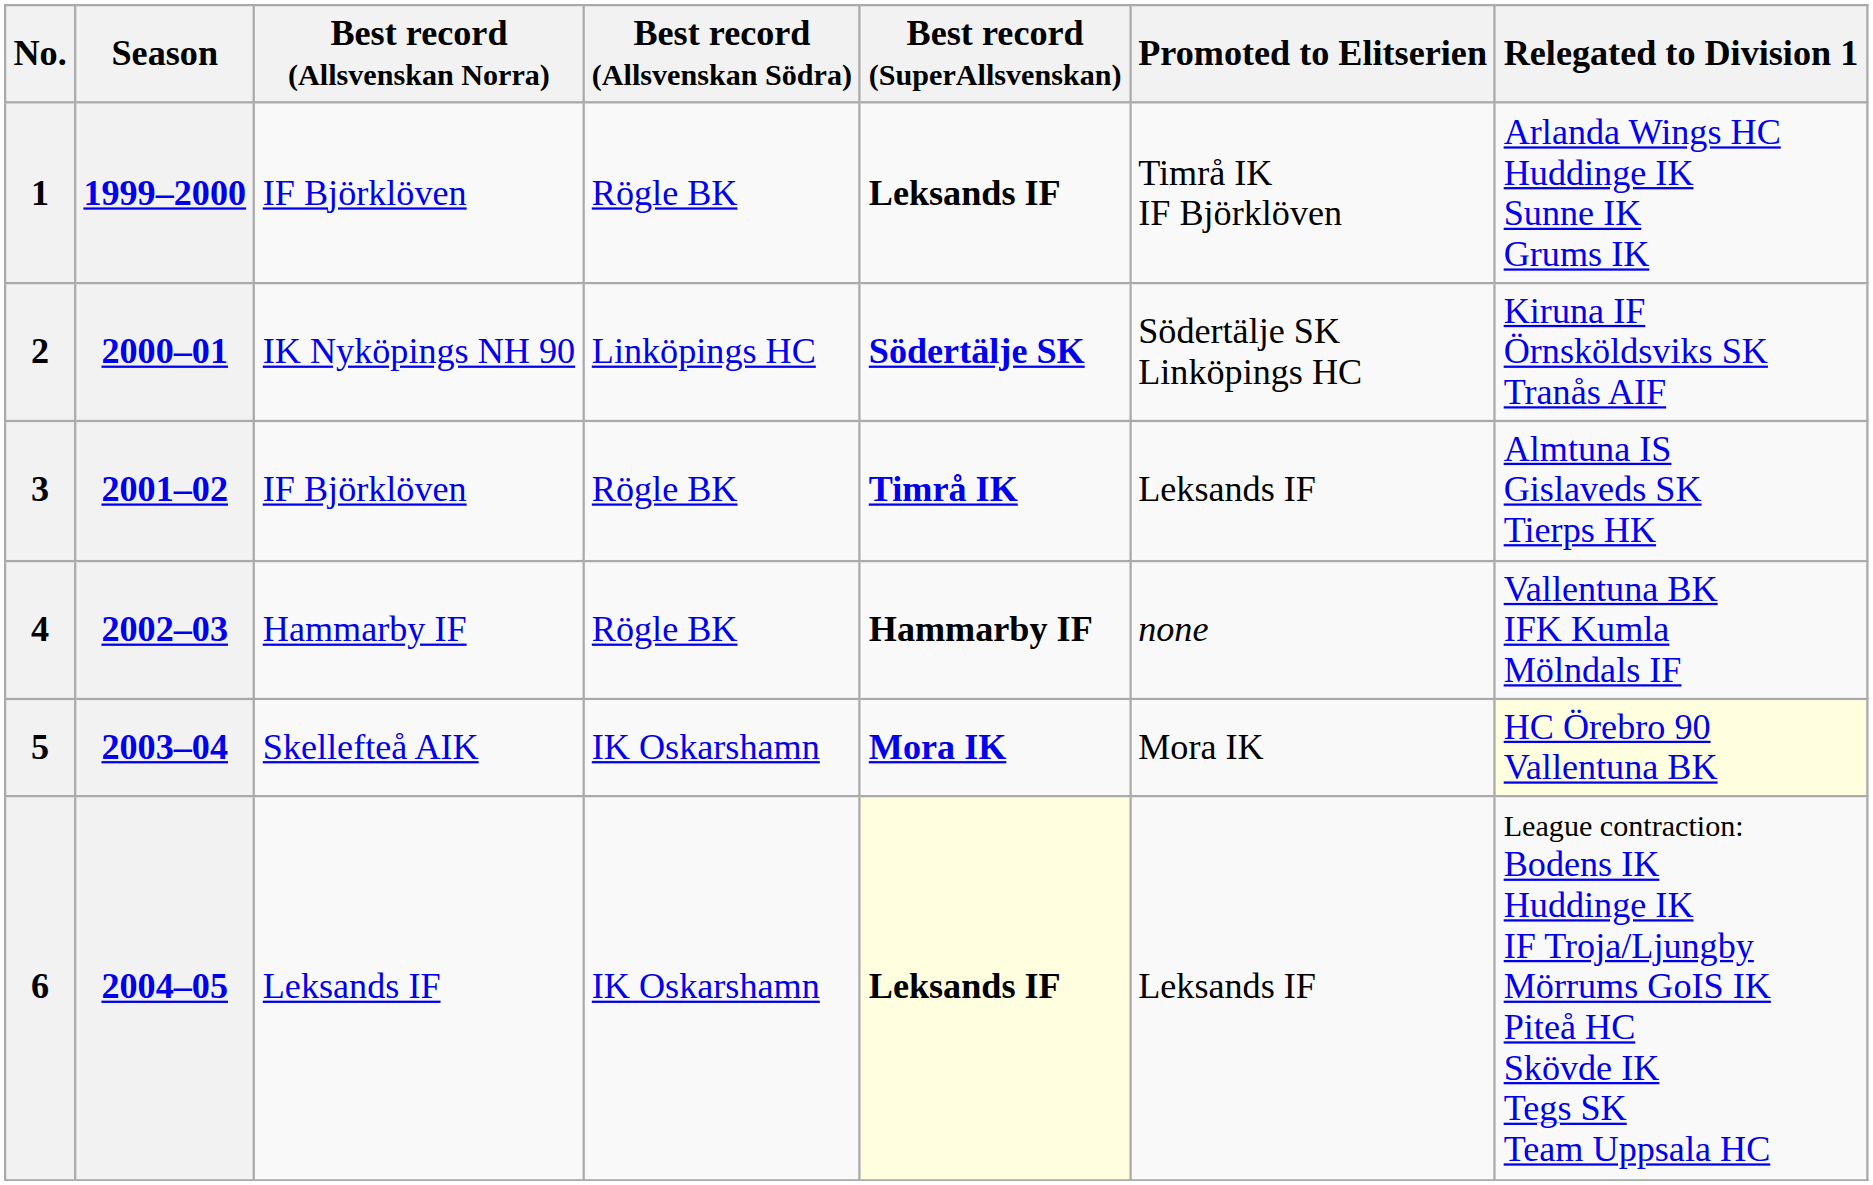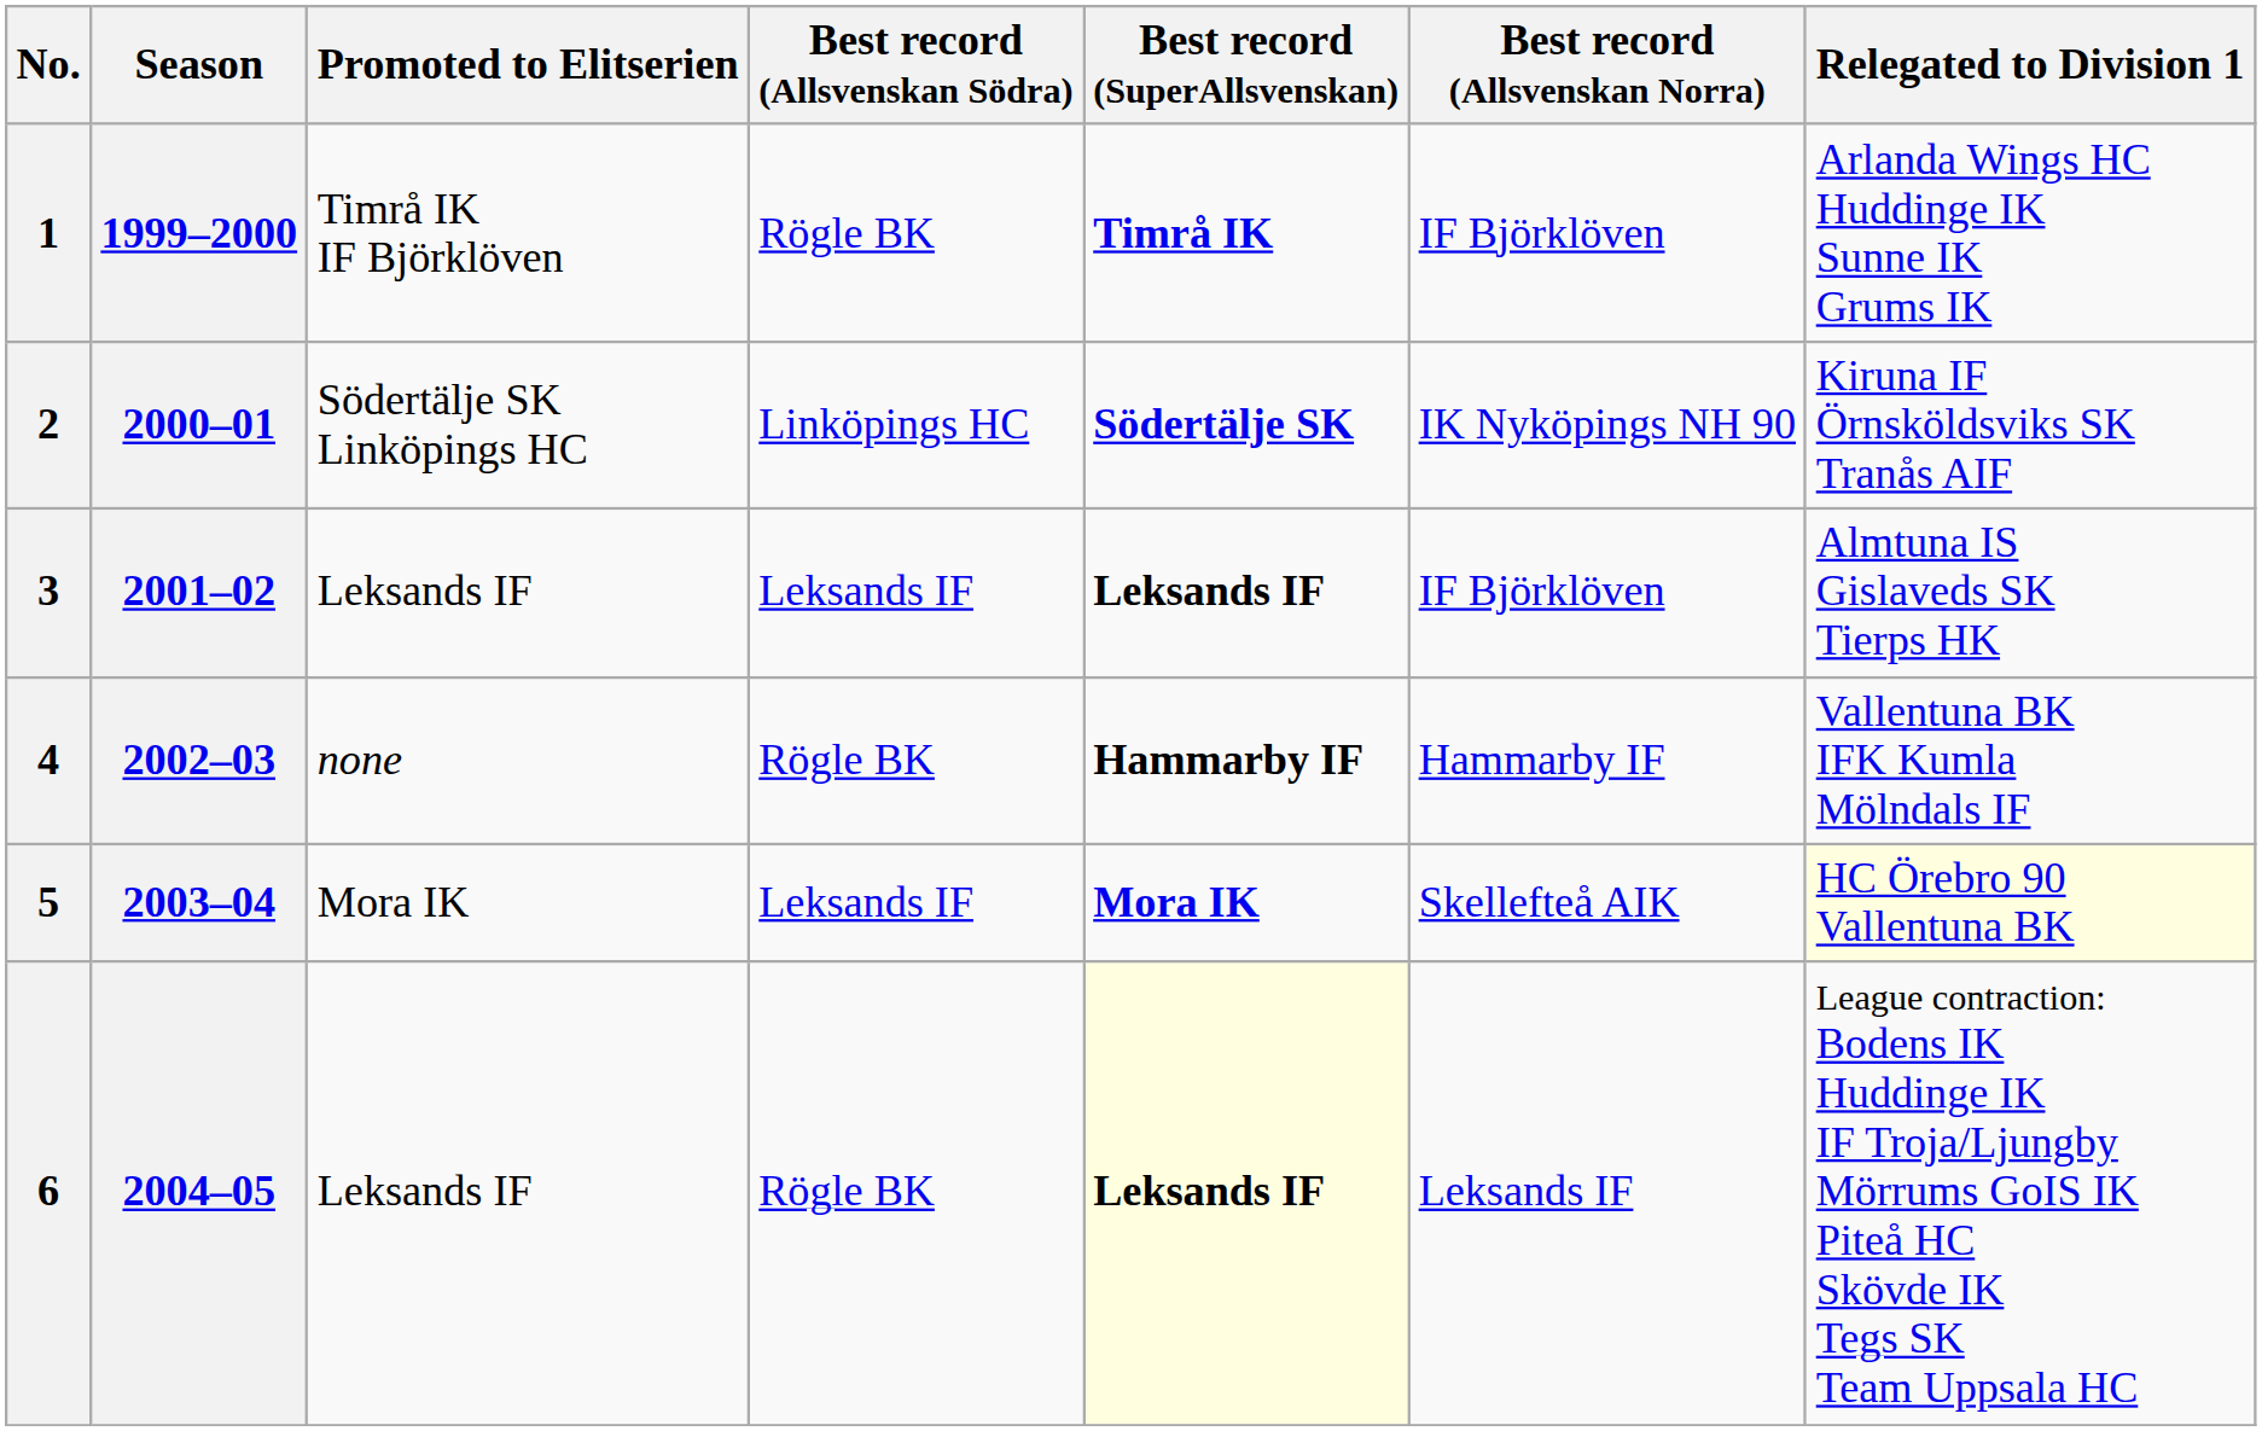 <table class="wikitable">
 <tr>
 <th>No.</th>
 <th>Season</th>
-<th>Best record<br><small>(Allsvenskan Norra)</small></th>
+<th>Promoted to Elitserien</th>
 <th>Best record<br><small>(Allsvenskan Södra)</small></th>
 <th>Best record<br><small>(SuperAllsvenskan)</small></th>
-<th>Promoted to Elitserien</th>
+<th>Best record<br><small>(Allsvenskan Norra)</small></th>
 <th>Relegated to Division 1</th>
 </tr>
 <tr>
 <th>1</th>
 <th><a href='#'>1999–2000</a></th>
+<td>Timrå IK<br>IF Björklöven</td>
+<td><a href='#'>Rögle BK</a></td>
+<td><strong><a href='#'>Timrå IK</a></strong></td>
 <td><a href='#'>IF Björklöven</a></td>
-<td><a href='#'>Rögle BK</a></td>
-<td><strong>Leksands IF</strong></td>
-<td>Timrå IK<br>IF Björklöven</td>
 <td><a href='#'>Arlanda Wings HC</a><br><a href='#'>Huddinge IK</a><br><a href='#'>Sunne IK</a><br><a href='#'>Grums IK</a></td>
 </tr>
 <tr>
 <th>2</th>
 <th><a href='#'>2000–01</a></th>
-<td><a href='#'>IK Nyköpings NH 90</a></td>
+<td>Södertälje SK<br>Linköpings HC</td>
 <td><a href='#'>Linköpings HC</a></td>
 <td><strong><a href='#'>Södertälje SK</a></strong></td>
-<td>Södertälje SK<br>Linköpings HC</td>
+<td><a href='#'>IK Nyköpings NH 90</a></td>
 <td><a href='#'>Kiruna IF</a><br><a href='#'>Örnsköldsviks SK</a><br><a href='#'>Tranås AIF</a></td>
 </tr>
 <tr>
 <th>3</th>
 <th><a href='#'>2001–02</a></th>
+<td>Leksands IF</td>
+<td><a href='#'>Leksands IF</a></td>
+<td><strong>Leksands IF</strong></td>
 <td><a href='#'>IF Björklöven</a></td>
-<td><a href='#'>Rögle BK</a></td>
-<td><strong><a href='#'>Timrå IK</a></strong></td>
-<td>Leksands IF</td>
 <td><a href='#'>Almtuna IS</a><br><a href='#'>Gislaveds SK</a><br><a href='#'>Tierps HK</a></td>
 </tr>
 <tr>
 <th>4</th>
 <th><a href='#'>2002–03</a></th>
-<td><a href='#'>Hammarby IF</a></td>
+<td><em>none</em></td>
 <td><a href='#'>Rögle BK</a></td>
 <td><strong>Hammarby IF</strong></td>
-<td><em>none</em></td>
+<td><a href='#'>Hammarby IF</a></td>
 <td><a href='#'>Vallentuna BK</a><br><a href='#'>IFK Kumla</a><br><a href='#'>Mölndals IF</a></td>
 </tr>
 <tr>
 <th>5</th>
 <th><a href='#'>2003–04</a></th>
+<td>Mora IK</td>
+<td><a href='#'>Leksands IF</a></td>
+<td><strong><a href='#'>Mora IK</a></strong></td>
 <td><a href='#'>Skellefteå AIK</a></td>
-<td><a href='#'>IK Oskarshamn</a></td>
-<td><strong><a href='#'>Mora IK</a></strong></td>
-<td>Mora IK</td>
 <td style="background: lightyellow;"><a href='#'>HC Örebro 90</a><br><a href='#'>Vallentuna BK</a></td>
 </tr>
 <tr>
 <th>6</th>
 <th><a href='#'>2004–05</a></th>
+<td>Leksands IF</td>
+<td><a href='#'>Rögle BK</a></td>
+<td style="background: lightyellow;"><strong>Leksands IF</strong></td>
 <td><a href='#'>Leksands IF</a></td>
-<td><a href='#'>IK Oskarshamn</a></td>
-<td style="background: lightyellow;"><strong>Leksands IF</strong></td>
-<td>Leksands IF</td>
 <td><small>League contraction:</small><br><a href='#'>Bodens IK</a><br><a href='#'>Huddinge IK</a><br><a href='#'>IF Troja/Ljungby</a><br><a href='#'>Mörrums GoIS IK</a><br><a href='#'>Piteå HC</a><br><a href='#'>Skövde IK</a><br><a href='#'>Tegs SK</a><br><a href='#'>Team Uppsala HC</a></td>
 </tr>
 </table>
